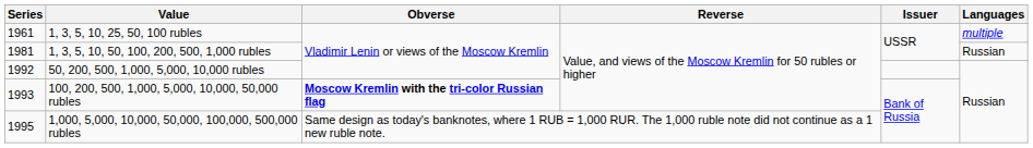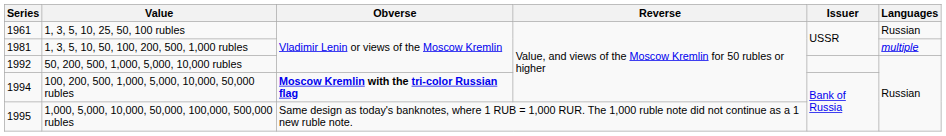 <table class="wikitable" style="font-size: 90%">
 <tr>
 <th>Series</th>
 <th>Value</th>
 <th>Obverse</th>
 <th>Reverse</th>
 <th>Issuer</th>
 <th>Languages</th>
 </tr>
 <tr>
 <td>1961</td>
 <td>1, 3, 5, 10, 25, 50, 100 rubles</td>
 <td rowspan="3"><a href='#'>Vladimir Lenin</a> or views of the <a href='#'>Moscow Kremlin</a></td>
 <td rowspan="4">Value, and views of the <a href='#'>Moscow Kremlin</a> for 50 rubles or higher</td>
 <td rowspan="2">USSR</td>
-<td><em><a href='#'>multiple</a></em></td>
+<td>Russian</td>
 </tr>
 <tr>
 <td>1981</td>
 <td>1, 3, 5, 10, 50, 100, 200, 500, 1,000 rubles</td>
-<td>Russian</td>
+<td><em><a href='#'>multiple</a></em></td>
 </tr>
 <tr>
 <td>1992</td>
 <td>50, 200, 500, 1,000, 5,000, 10,000 rubles</td>
 <td></td>
 <td rowspan="3">Russian</td>
 </tr>
 <tr>
-<td>1993</td>
+<td>1994</td>
 <td>100, 200, 500, 1,000, 5,000, 10,000, 50,000 rubles</td>
 <td><strong><a href='#'>Moscow Kremlin</a> with the <a href='#'>tri-color Russian flag</a></strong></td>
 <td rowspan="2"><a href='#'>Bank of Russia</a></td>
 </tr>
 <tr>
 <td>1995</td>
 <td>1,000, 5,000, 10,000, 50,000, 100,000, 500,000 rubles</td>
 <td colspan="2">Same design as today's banknotes, where 1 RUB = 1,000 RUR. The 1,000 ruble note did not continue as a 1 new ruble note.</td>
 </tr>
 </table>
